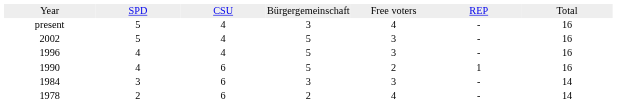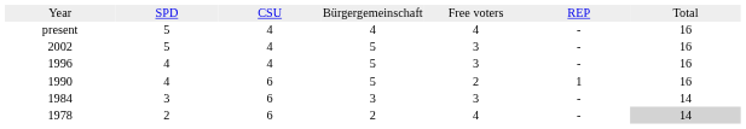 <table border="0" cellpadding="2" cellspacing="0">
 <tr bgcolor="#eeeeee" align="center">
 <td width="15%">Year</td>
 <td width="14%"><a href='#'>SPD</a></td>
 <td width="14%"><a href='#'>CSU</a></td>
 <td width="14%">Bürgergemeinschaft</td>
 <td width="14%">Free voters</td>
 <td width="14%"><a href='#'>REP</a></td>
 <td width="15%">Total</td>
 </tr>
 <tr align="center">
 <td>present</td>
 <td>5</td>
 <td>4</td>
-<td>3</td>
+<td>4</td>
 <td>4</td>
 <td>-</td>
 <td>16</td>
 </tr>
 <tr align="center">
 <td>2002</td>
 <td>5</td>
 <td>4</td>
 <td>5</td>
 <td>3</td>
 <td>-</td>
 <td>16</td>
 </tr>
 <tr align="center">
 <td>1996</td>
 <td>4</td>
 <td>4</td>
 <td>5</td>
 <td>3</td>
 <td>-</td>
 <td>16</td>
 </tr>
 <tr align="center">
 <td>1990</td>
 <td>4</td>
 <td>6</td>
 <td>5</td>
 <td>2</td>
 <td>1</td>
 <td>16</td>
 </tr>
 <tr align="center">
 <td>1984</td>
 <td>3</td>
 <td>6</td>
 <td>3</td>
 <td>3</td>
 <td>-</td>
 <td>14</td>
 </tr>
 <tr align="center">
 <td>1978</td>
 <td>2</td>
 <td>6</td>
 <td>2</td>
 <td>4</td>
 <td>-</td>
-<td>14</td>
+<td style="background: lightgrey;">14</td>
 </tr>
 </table>
